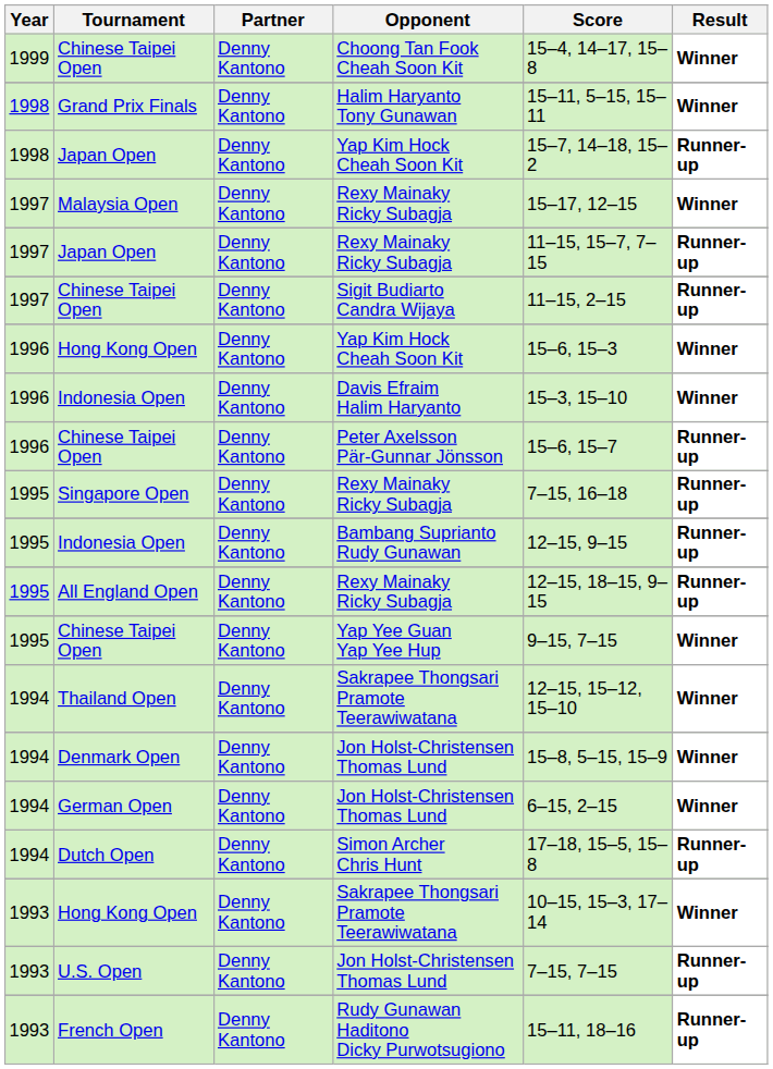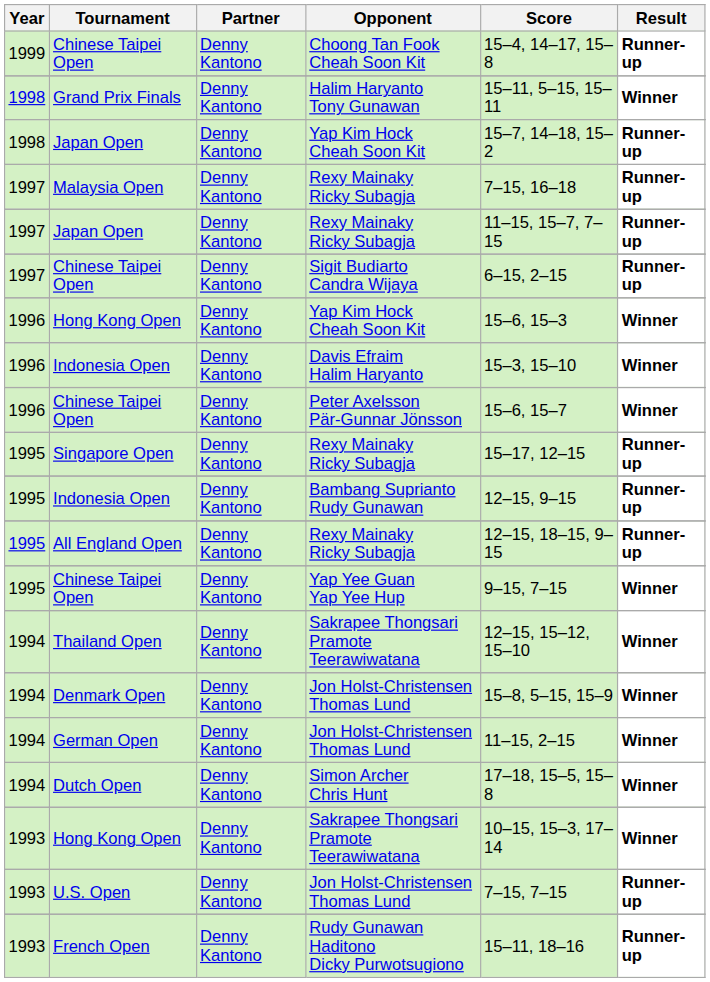 <table class="sortable wikitable" style="font-size: 90%;">
 <tr>
 <th>Year</th>
 <th>Tournament</th>
 <th>Partner</th>
 <th>Opponent</th>
 <th>Score</th>
 <th>Result</th>
 </tr>
 <tr style="background:#D4F1C5">
 <td align="center">1999</td>
 <td align="left"><a href='#'>Chinese Taipei Open</a></td>
 <td align="left"> <a href='#'>Denny Kantono</a></td>
 <td align="left"> <a href='#'>Choong Tan Fook</a> <br>  <a href='#'>Cheah Soon Kit</a></td>
 <td align="left">15–4, 14–17, 15–8</td>
-<td style="text-align:left; background:white"> <strong>Winner</strong></td>
+<td style="text-align:left; background:white"> <strong>Runner-up</strong></td>
 </tr>
 <tr>
 </tr>
 <tr style="background:#D4F1C5">
 <td align="center"><a href='#'>1998</a></td>
 <td align="left"><a href='#'>Grand Prix Finals</a></td>
 <td align="left"> <a href='#'>Denny Kantono</a></td>
 <td align="left"> <a href='#'>Halim Haryanto</a> <br>  <a href='#'>Tony Gunawan </a></td>
 <td align="left">15–11, 5–15, 15–11</td>
 <td style="text-align:left; background:white"> <strong>Winner</strong></td>
 </tr>
 <tr>
 </tr>
 <tr style="background:#D4F1C5">
 <td align="center">1998</td>
 <td align="left"><a href='#'>Japan Open</a></td>
 <td align="left"> <a href='#'>Denny Kantono</a></td>
 <td align="left"> <a href='#'>Yap Kim Hock</a> <br>  <a href='#'>Cheah Soon Kit</a></td>
 <td align="left">15–7, 14–18, 15–2</td>
 <td style="text-align:left; background:white"> <strong>Runner-up</strong></td>
 </tr>
 <tr>
 </tr>
 <tr style="background:#D4F1C5">
 <td align="center">1997</td>
 <td align="left"><a href='#'>Malaysia Open</a></td>
 <td align="left"> <a href='#'>Denny Kantono</a></td>
 <td align="left"> <a href='#'>Rexy Mainaky</a> <br>  <a href='#'>Ricky Subagja</a></td>
-<td align="left">15–17, 12–15</td>
-<td style="text-align:left; background:white"> <strong>Winner</strong></td>
+<td align="left">7–15, 16–18</td>
+<td style="text-align:left; background:white"> <strong>Runner-up</strong></td>
 </tr>
 <tr>
 </tr>
 <tr style="background:#D4F1C5">
 <td align="center">1997</td>
 <td align="left"><a href='#'>Japan Open</a></td>
 <td align="left"> <a href='#'>Denny Kantono</a></td>
 <td align="left"> <a href='#'>Rexy Mainaky</a> <br>  <a href='#'>Ricky Subagja</a></td>
 <td align="left">11–15, 15–7, 7–15</td>
 <td style="text-align:left; background:white"> <strong>Runner-up</strong></td>
 </tr>
 <tr>
 </tr>
 <tr style="background:#D4F1C5">
 <td align="center">1997</td>
 <td align="left"><a href='#'>Chinese Taipei Open</a></td>
 <td align="left"> <a href='#'>Denny Kantono</a></td>
 <td align="left"> <a href='#'>Sigit Budiarto</a> <br>  <a href='#'>Candra Wijaya</a></td>
-<td align="left">11–15, 2–15</td>
+<td align="left">6–15, 2–15</td>
 <td style="text-align:left; background:white"> <strong>Runner-up</strong></td>
 </tr>
 <tr>
 </tr>
 <tr style="background:#D4F1C5">
 <td align="center">1996</td>
 <td align="left"><a href='#'>Hong Kong Open</a></td>
 <td align="left"> <a href='#'>Denny Kantono</a></td>
 <td align="left"> <a href='#'>Yap Kim Hock</a> <br>  <a href='#'>Cheah Soon Kit</a></td>
 <td align="left">15–6, 15–3</td>
 <td style="text-align:left; background:white"> <strong>Winner</strong></td>
 </tr>
 <tr>
 </tr>
 <tr style="background:#D4F1C5">
 <td align="center">1996</td>
 <td align="left"><a href='#'>Indonesia Open</a></td>
 <td align="left"> <a href='#'>Denny Kantono</a></td>
 <td align="left"> <a href='#'>Davis Efraim</a> <br>  <a href='#'>Halim Haryanto</a></td>
 <td align="left">15–3, 15–10</td>
 <td style="text-align:left; background:white"> <strong>Winner</strong></td>
 </tr>
 <tr>
 </tr>
 <tr style="background:#D4F1C5">
 <td align="center">1996</td>
 <td align="left"><a href='#'>Chinese Taipei Open</a></td>
 <td align="left"> <a href='#'>Denny Kantono</a></td>
 <td align="left"> <a href='#'>Peter Axelsson</a> <br>  <a href='#'>Pär-Gunnar Jönsson</a></td>
 <td align="left">15–6, 15–7</td>
-<td style="text-align:left; background:white"> <strong>Runner-up</strong></td>
+<td style="text-align:left; background:white"> <strong>Winner</strong></td>
 </tr>
 <tr>
 </tr>
 <tr style="background:#D4F1C5">
 <td align="center">1995</td>
 <td align="left"><a href='#'>Singapore Open</a></td>
 <td align="left"> <a href='#'>Denny Kantono</a></td>
 <td align="left"> <a href='#'>Rexy Mainaky</a> <br>  <a href='#'>Ricky Subagja</a></td>
-<td align="left">7–15, 16–18</td>
+<td align="left">15–17, 12–15</td>
 <td style="text-align:left; background:white"> <strong>Runner-up</strong></td>
 </tr>
 <tr>
 </tr>
 <tr style="background:#D4F1C5">
 <td align="center">1995</td>
 <td align="left"><a href='#'>Indonesia Open</a></td>
 <td align="left"> <a href='#'>Denny Kantono</a></td>
 <td align="left"> <a href='#'>Bambang Suprianto</a> <br>  <a href='#'>Rudy Gunawan</a></td>
 <td align="left">12–15, 9–15</td>
 <td style="text-align:left; background:white"> <strong>Runner-up</strong></td>
 </tr>
 <tr>
 </tr>
 <tr style="background:#D4F1C5">
 <td align="center"><a href='#'>1995</a></td>
 <td align="left"><a href='#'>All England Open</a></td>
 <td align="left"> <a href='#'>Denny Kantono</a></td>
 <td align="left"> <a href='#'>Rexy Mainaky</a> <br>  <a href='#'>Ricky Subagja</a></td>
 <td align="left">12–15, 18–15, 9–15</td>
 <td style="text-align:left; background:white"> <strong>Runner-up</strong></td>
 </tr>
 <tr>
 </tr>
 <tr style="background:#D4F1C5">
 <td align="center">1995</td>
 <td align="left"><a href='#'>Chinese Taipei Open</a></td>
 <td align="left"> <a href='#'>Denny Kantono</a></td>
 <td align="left"> <a href='#'>Yap Yee Guan</a> <br>  <a href='#'>Yap Yee Hup</a></td>
 <td align="left">9–15, 7–15</td>
 <td style="text-align:left; background:white"> <strong>Winner</strong></td>
 </tr>
 <tr>
 </tr>
 <tr style="background:#D4F1C5">
 <td align="center">1994</td>
 <td align="left"><a href='#'>Thailand Open</a></td>
 <td align="left"> <a href='#'>Denny Kantono</a></td>
 <td align="left"> <a href='#'>Sakrapee Thongsari</a> <br>  <a href='#'>Pramote Teerawiwatana</a></td>
 <td align="left">12–15, 15–12, 15–10</td>
 <td style="text-align:left; background:white"> <strong>Winner</strong></td>
 </tr>
 <tr>
 </tr>
 <tr style="background:#D4F1C5">
 <td align="center">1994</td>
 <td align="left"><a href='#'>Denmark Open</a></td>
 <td align="left"> <a href='#'>Denny Kantono</a></td>
 <td align="left"> <a href='#'>Jon Holst-Christensen</a> <br>  <a href='#'>Thomas Lund</a></td>
 <td align="left">15–8, 5–15, 15–9</td>
 <td style="text-align:left; background:white"> <strong>Winner</strong></td>
 </tr>
 <tr>
 </tr>
 <tr style="background:#D4F1C5">
 <td align="center">1994</td>
 <td align="left"><a href='#'>German Open</a></td>
 <td align="left"> <a href='#'>Denny Kantono</a></td>
 <td align="left"> <a href='#'>Jon Holst-Christensen</a> <br>  <a href='#'>Thomas Lund</a></td>
-<td align="left">6–15, 2–15</td>
+<td align="left">11–15, 2–15</td>
 <td style="text-align:left; background:white"> <strong>Winner</strong></td>
 </tr>
 <tr>
 </tr>
 <tr style="background:#D4F1C5">
 <td align="center">1994</td>
 <td align="left"><a href='#'>Dutch Open</a></td>
 <td align="left"> <a href='#'>Denny Kantono</a></td>
 <td align="left"> <a href='#'>Simon Archer</a> <br>  <a href='#'>Chris Hunt</a></td>
 <td align="left">17–18, 15–5, 15–8</td>
-<td style="text-align:left; background:white"> <strong>Runner-up</strong></td>
+<td style="text-align:left; background:white"> <strong>Winner</strong></td>
 </tr>
 <tr>
 </tr>
 <tr style="background:#D4F1C5">
 <td align="center">1993</td>
 <td align="left"><a href='#'>Hong Kong Open</a></td>
 <td align="left"> <a href='#'>Denny Kantono</a></td>
 <td align="left"> <a href='#'>Sakrapee Thongsari</a> <br>  <a href='#'>Pramote Teerawiwatana</a></td>
 <td align="left">10–15, 15–3, 17–14</td>
 <td style="text-align:left; background:white"> <strong>Winner</strong></td>
 </tr>
 <tr>
 </tr>
 <tr style="background:#D4F1C5">
 <td align="center">1993</td>
 <td align="left"><a href='#'>U.S. Open</a></td>
 <td align="left"> <a href='#'>Denny Kantono</a></td>
 <td align="left"> <a href='#'>Jon Holst-Christensen</a> <br>  <a href='#'>Thomas Lund</a></td>
 <td align="left">7–15, 7–15</td>
 <td style="text-align:left; background:white"> <strong>Runner-up</strong></td>
 </tr>
 <tr>
 </tr>
 <tr style="background:#D4F1C5">
 <td align="center">1993</td>
 <td align="left"><a href='#'>French Open</a></td>
 <td align="left"> <a href='#'>Denny Kantono</a></td>
 <td align="left"> <a href='#'>Rudy Gunawan Haditono</a> <br>  <a href='#'>Dicky Purwotsugiono</a></td>
 <td align="left">15–11, 18–16</td>
 <td style="text-align:left; background:white"> <strong>Runner-up</strong></td>
 </tr>
 </table>
